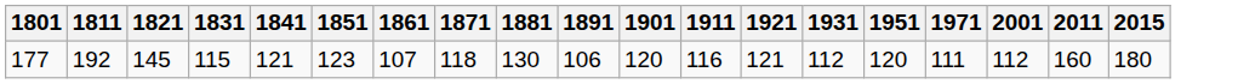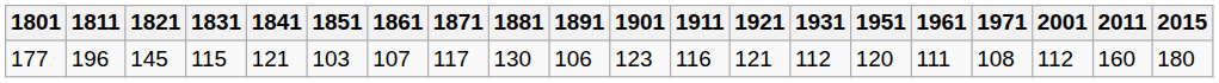 <table class="wikitable">
 <tr>
 <th>1801</th>
 <th>1811</th>
 <th>1821</th>
 <th>1831</th>
 <th>1841</th>
 <th>1851</th>
 <th>1861</th>
 <th>1871</th>
 <th>1881</th>
 <th>1891</th>
 <th>1901</th>
 <th>1911</th>
 <th>1921</th>
 <th>1931</th>
 <th>1951</th>
+<th>1961</th>
 <th>1971</th>
 <th>2001</th>
 <th>2011</th>
 <th>2015</th>
 </tr>
 <tr>
 <td>177</td>
-<td>192</td>
+<td>196</td>
 <td>145</td>
 <td>115</td>
 <td>121</td>
-<td>123</td>
+<td>103</td>
 <td>107</td>
-<td>118</td>
+<td>117</td>
 <td>130</td>
 <td>106</td>
-<td>120</td>
+<td>123</td>
 <td>116</td>
 <td>121</td>
 <td>112</td>
 <td>120</td>
 <td>111</td>
+<td>108</td>
 <td>112</td>
 <td>160</td>
 <td>180</td>
 </tr>
 </table>
